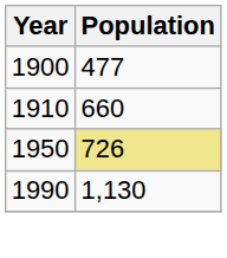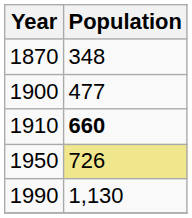 <table class="wikitable">
 <tr>
 <th>Year</th>
 <th>Population</th>
+</tr>
+<tr>
+<td>1870</td>
+<td>348</td>
 </tr>
 <tr>
 <td>1900</td>
 <td>477</td>
 </tr>
 <tr>
 <td>1910</td>
-<td>660</td>
+<td><strong>660</strong></td>
 </tr>
 <tr>
 <td>1950</td>
 <td style="background: khaki;">726</td>
 </tr>
 <tr>
 <td>1990</td>
 <td>1,130</td>
 </tr>
 <tr>
 </tr>
 </table>
